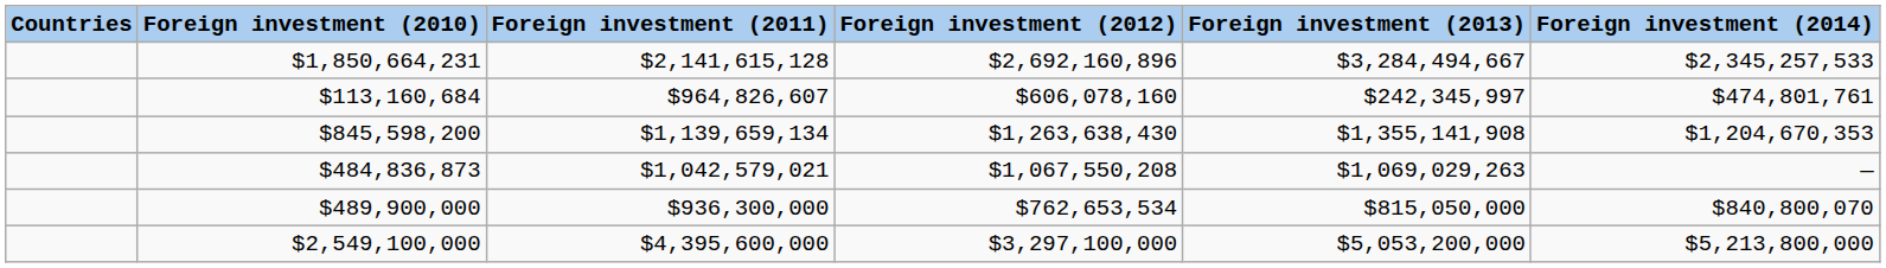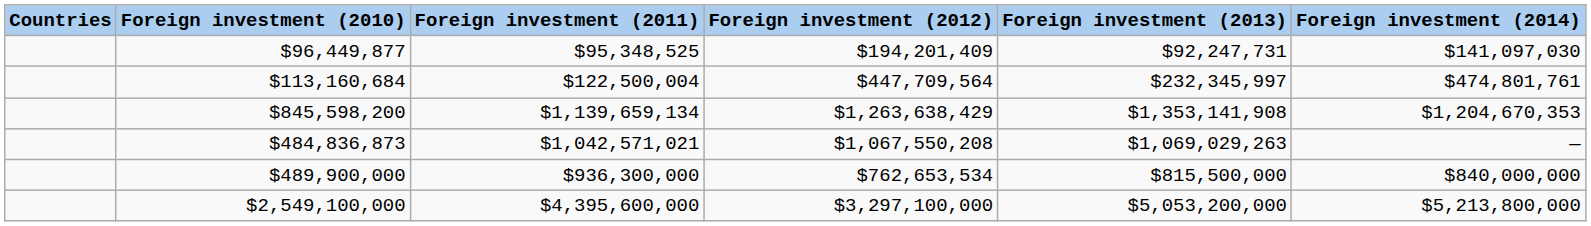 <table class="wikitable sortable" align="center">
 <tr>
 <th style="background: #ABCDEF;">Countries</th>
 <th style="background: #ABCDEF;">Foreign investment (2010)</th>
 <th style="background: #ABCDEF;">Foreign investment (2011)</th>
 <th style="background: #ABCDEF;">Foreign investment (2012)</th>
 <th style="background: #ABCDEF;">Foreign investment (2013)</th>
 <th style="background: #ABCDEF;">Foreign investment (2014)</th>
 </tr>
 <tr>
 <td style="text-align:left;"></td>
-<td align="right">$1,850,664,231</td>
-<td align="right">$2,141,615,128</td>
-<td align="right">$2,692,160,896</td>
-<td align="right">$3,284,494,667</td>
-<td align="right">$2,345,257,533</td>
+<td align="right">$96,449,877</td>
+<td align="right">$95,348,525</td>
+<td align="right">$194,201,409</td>
+<td align="right">$92,247,731</td>
+<td align="right">$141,097,030</td>
 </tr>
 <tr>
 <td style="text-align:left;"></td>
 <td align="right">$113,160,684</td>
-<td align="right">$964,826,607</td>
-<td align="right">$606,078,160</td>
-<td align="right">$242,345,997</td>
+<td align="right">$122,500,004</td>
+<td align="right">$447,709,564</td>
+<td align="right">$232,345,997</td>
 <td align="right">$474,801,761</td>
 </tr>
 <tr>
 <td style="text-align:left;"></td>
 <td align="right">$845,598,200</td>
 <td align="right">$1,139,659,134</td>
-<td align="right">$1,263,638,430</td>
-<td align="right">$1,355,141,908</td>
+<td align="right">$1,263,638,429</td>
+<td align="right">$1,353,141,908</td>
 <td align="right">$1,204,670,353</td>
 </tr>
 <tr>
 <td style="text-align:left;"></td>
 <td align="right">$484,836,873</td>
-<td align="right">$1,042,579,021</td>
+<td align="right">$1,042,571,021</td>
 <td align="right">$1,067,550,208</td>
 <td align="right">$1,069,029,263</td>
 <td align="right">—</td>
 </tr>
 <tr>
 <td style="text-align:left;"></td>
 <td align="right">$489,900,000</td>
 <td align="right">$936,300,000</td>
 <td align="right">$762,653,534</td>
-<td align="right">$815,050,000</td>
-<td align="right">$840,800,070</td>
+<td align="right">$815,500,000</td>
+<td align="right">$840,000,000</td>
 </tr>
 <tr>
 <td style="text-align:left;"></td>
 <td align="right">$2,549,100,000</td>
 <td align="right">$4,395,600,000</td>
 <td align="right">$3,297,100,000</td>
 <td align="right">$5,053,200,000</td>
 <td align="right">$5,213,800,000</td>
 </tr>
 </table>
